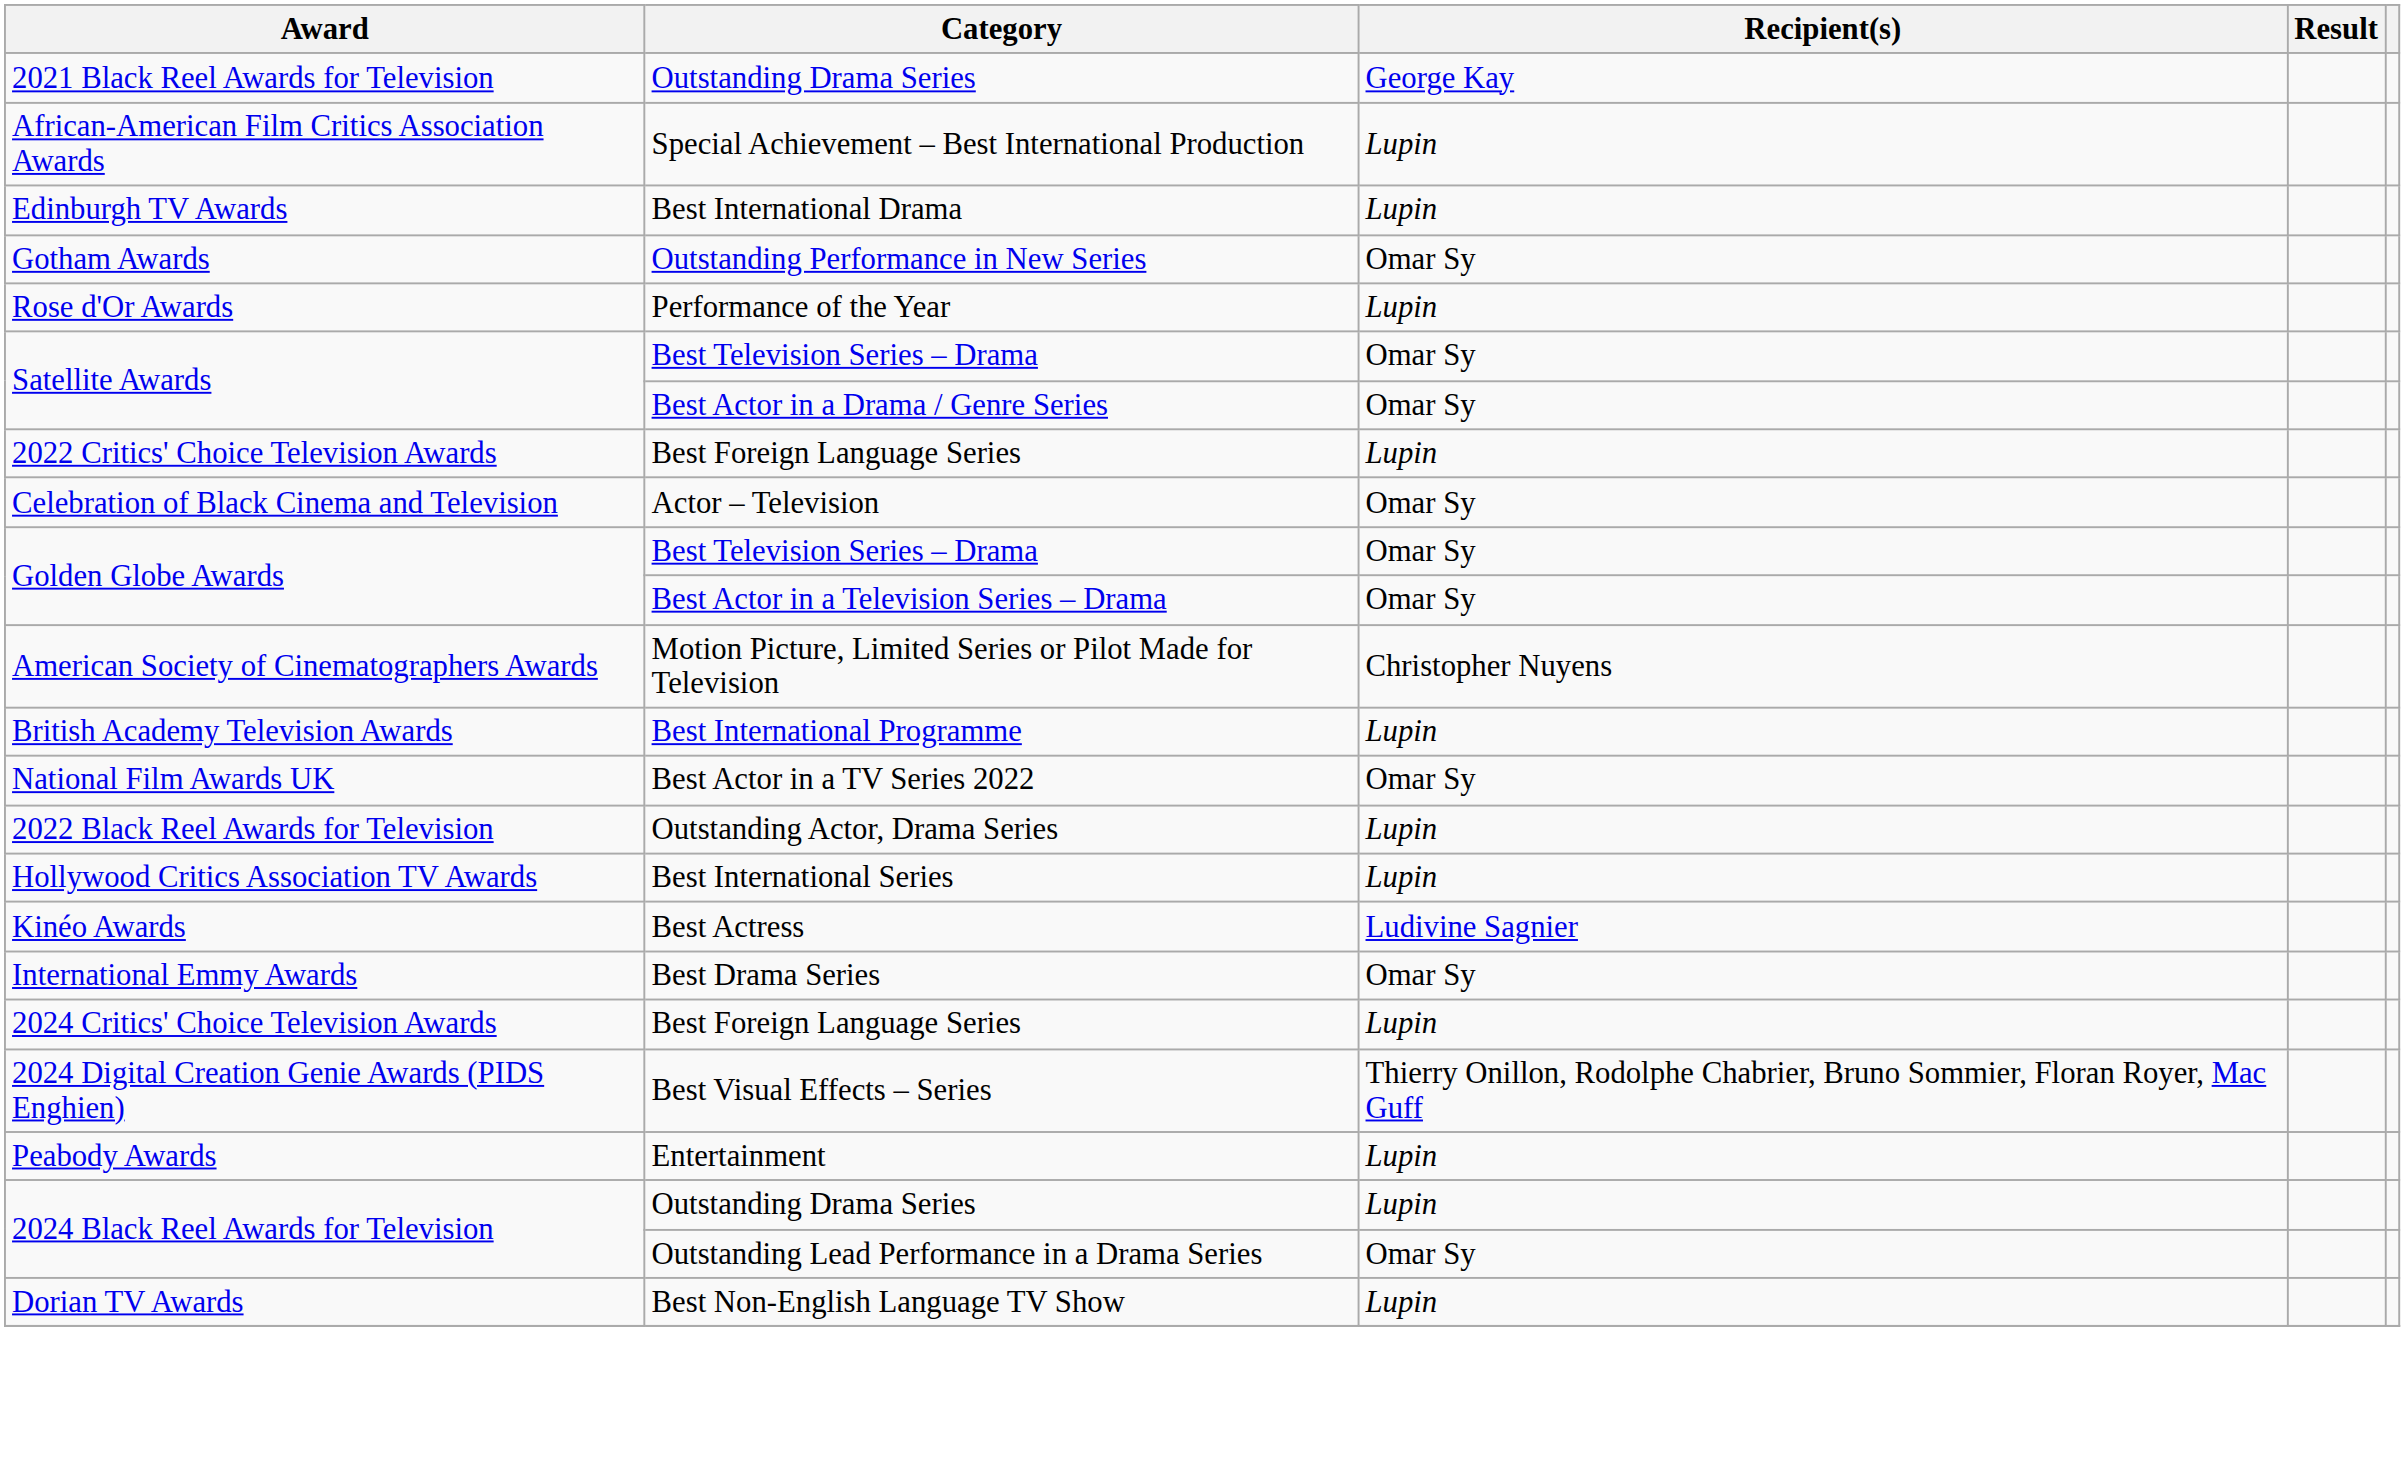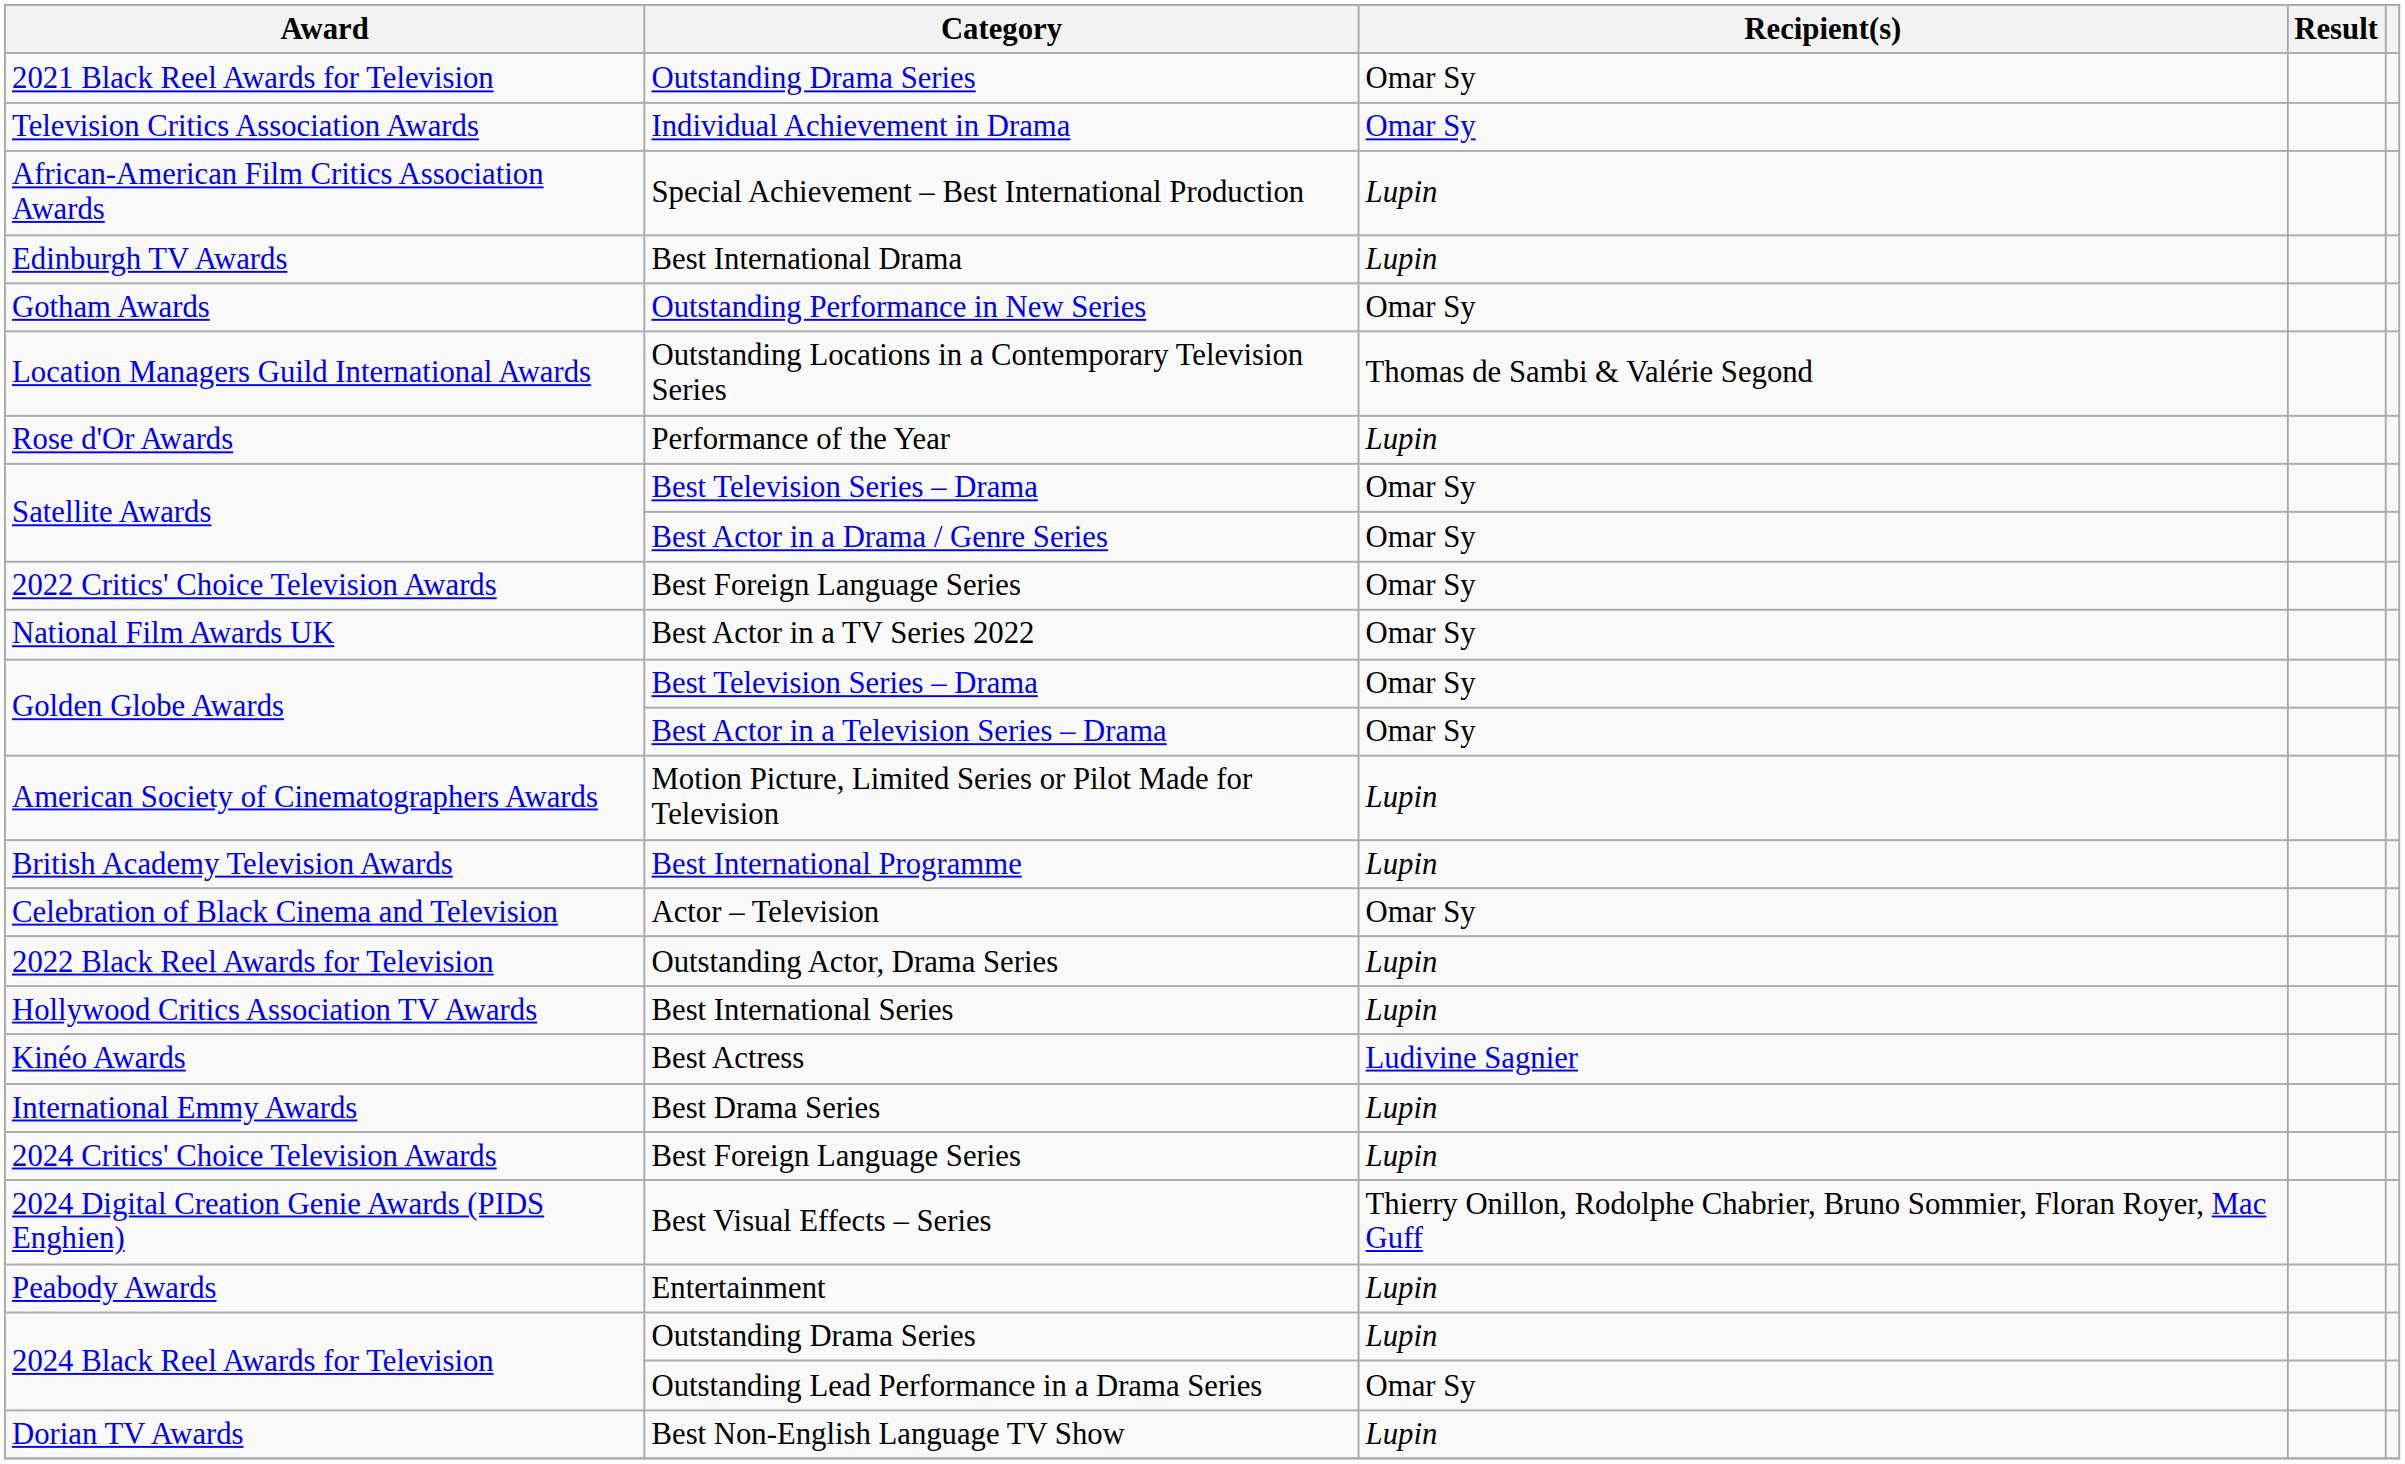 <table class="wikitable plainrowheaders sortable">
 <tr>
 <th scope="col">Award</th>
 <th scope="col">Category</th>
 <th scope="col">Recipient(s)</th>
 <th scope="col">Result</th>
 <th scope="col" class="unsortable"></th>
 </tr>
 <tr>
 <td><a href='#'>2021 Black Reel Awards for Television</a></td>
 <td><a href='#'>Outstanding Drama Series</a></td>
-<td><a href='#'>George Kay</a></td>
+<td>Omar Sy</td>
+<td></td>
+<td style="text-align:center;"></td>
+</tr>
+<tr>
+<td><a href='#'>Television Critics Association Awards</a></td>
+<td><a href='#'>Individual Achievement in Drama</a></td>
+<td><a href='#'>Omar Sy</a></td>
 <td></td>
 <td style="text-align:center;"></td>
 </tr>
 <tr>
 <td><a href='#'>African-American Film Critics Association Awards</a></td>
 <td>Special Achievement – Best International Production</td>
 <td><em>Lupin</em></td>
 <td></td>
 <td style="text-align:center;"></td>
 </tr>
 <tr>
 <td><a href='#'>Edinburgh TV Awards</a></td>
 <td>Best International Drama</td>
 <td><em>Lupin</em></td>
 <td></td>
 <td style="text-align:center;"></td>
 </tr>
 <tr>
 <td><a href='#'>Gotham Awards</a></td>
 <td><a href='#'>Outstanding Performance in New Series</a></td>
 <td>Omar Sy</td>
+<td></td>
+<td style="text-align:center;"></td>
+</tr>
+<tr>
+<td><a href='#'>Location Managers Guild International Awards</a></td>
+<td>Outstanding Locations in a Contemporary Television Series</td>
+<td>Thomas de Sambi & Valérie Segond</td>
 <td></td>
 <td style="text-align:center;"></td>
 </tr>
 <tr>
 <td><a href='#'>Rose d'Or Awards</a></td>
 <td>Performance of the Year</td>
 <td><em>Lupin</em></td>
 <td></td>
 <td style="text-align:center;"></td>
 </tr>
 <tr>
 <td rowspan="2"><a href='#'>Satellite Awards</a></td>
 <td><a href='#'>Best Television Series – Drama</a></td>
 <td>Omar Sy</td>
 <td></td>
 <td></td>
 </tr>
 <tr>
 <td><a href='#'>Best Actor in a Drama / Genre Series</a></td>
 <td>Omar Sy</td>
 <td></td>
 <td></td>
 </tr>
 <tr>
 <td><a href='#'>2022 Critics' Choice Television Awards</a></td>
 <td>Best Foreign Language Series</td>
-<td><em>Lupin</em></td>
+<td>Omar Sy</td>
 <td></td>
 <td style="text-align:center;"></td>
 </tr>
 <tr>
-<td><a href='#'>Celebration of Black Cinema and Television</a></td>
-<td>Actor – Television</td>
+<td><a href='#'>National Film Awards UK</a></td>
+<td>Best Actor in a TV Series 2022</td>
 <td>Omar Sy</td>
 <td></td>
 <td style="text-align:center;"></td>
 </tr>
 <tr>
 <td rowspan="2"><a href='#'>Golden Globe Awards</a></td>
 <td><a href='#'>Best Television Series – Drama</a></td>
 <td>Omar Sy</td>
 <td></td>
 <td style="text-align:center;"></td>
 </tr>
 <tr>
 <td><a href='#'>Best Actor in a Television Series – Drama</a></td>
 <td>Omar Sy</td>
 <td></td>
 <td style="text-align:center;"></td>
 </tr>
 <tr>
 <td><a href='#'>American Society of Cinematographers Awards</a></td>
 <td>Motion Picture, Limited Series or Pilot Made for Television</td>
-<td>Christopher Nuyens</td>
+<td><em>Lupin</em></td>
 <td></td>
 <td style="text-align:center;"></td>
 </tr>
 <tr>
 <td><a href='#'>British Academy Television Awards</a></td>
 <td><a href='#'>Best International Programme</a></td>
 <td><em>Lupin</em></td>
 <td></td>
 <td style="text-align:center;"></td>
 </tr>
 <tr>
-<td><a href='#'>National Film Awards UK</a></td>
-<td>Best Actor in a TV Series 2022</td>
+<td><a href='#'>Celebration of Black Cinema and Television</a></td>
+<td>Actor – Television</td>
 <td>Omar Sy</td>
 <td></td>
 <td style="text-align:center;"></td>
 </tr>
 <tr>
 <td><a href='#'>2022 Black Reel Awards for Television</a></td>
 <td>Outstanding Actor, Drama Series</td>
 <td><em>Lupin</em></td>
 <td></td>
 <td style="text-align:center;"></td>
 </tr>
 <tr>
 <td><a href='#'>Hollywood Critics Association TV Awards</a></td>
 <td>Best International Series</td>
 <td><em>Lupin</em></td>
 <td></td>
 <td style="text-align:center;"></td>
 </tr>
 <tr>
 <td><a href='#'>Kinéo Awards</a></td>
 <td>Best Actress</td>
 <td><a href='#'>Ludivine Sagnier</a></td>
 <td></td>
 <td style="text-align:center;"></td>
 </tr>
 <tr>
 <td><a href='#'>International Emmy Awards</a></td>
 <td>Best Drama Series</td>
-<td>Omar Sy</td>
+<td><em>Lupin</em></td>
 <td></td>
 <td style="text-align:center;"></td>
 </tr>
 <tr>
 <td><a href='#'>2024 Critics' Choice Television Awards</a></td>
 <td>Best Foreign Language Series</td>
 <td><em>Lupin</em></td>
 <td></td>
 <td style="text-align:center;"></td>
 </tr>
 <tr>
 <td><a href='#'>2024 Digital Creation Genie Awards (PIDS Enghien)</a></td>
 <td>Best Visual Effects – Series</td>
 <td>Thierry Onillon, Rodolphe Chabrier, Bruno Sommier, Floran Royer, <a href='#'>Mac Guff</a></td>
 <td></td>
 <td style="text-align:center;"></td>
 </tr>
 <tr>
 <td><a href='#'>Peabody Awards</a></td>
 <td>Entertainment</td>
 <td><em>Lupin</em></td>
 <td></td>
 <td style="text-align:center;"></td>
 </tr>
 <tr>
 <td rowspan="2"><a href='#'>2024 Black Reel Awards for Television</a></td>
 <td>Outstanding Drama Series</td>
 <td><em>Lupin</em></td>
 <td></td>
 <td style="text-align:center;"></td>
 </tr>
 <tr>
 <td>Outstanding Lead Performance in a Drama Series</td>
 <td>Omar Sy</td>
 <td></td>
 <td style="text-align:center;"></td>
 </tr>
 <tr>
 <td><a href='#'>Dorian TV Awards</a></td>
 <td>Best Non-English Language TV Show</td>
 <td><em>Lupin</em></td>
 <td></td>
 <td style="text-align:center;"></td>
 </tr>
 <tr>
 </tr>
 </table>
